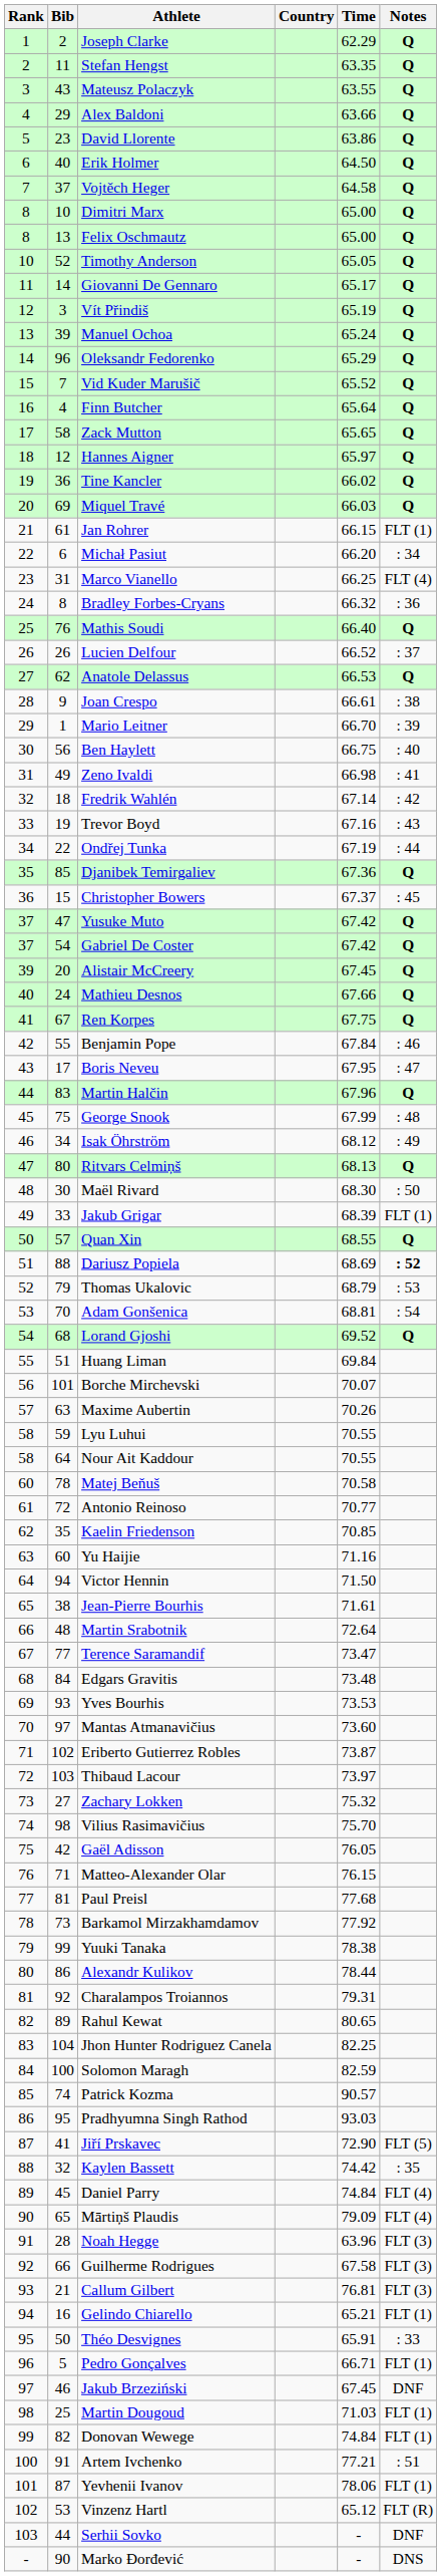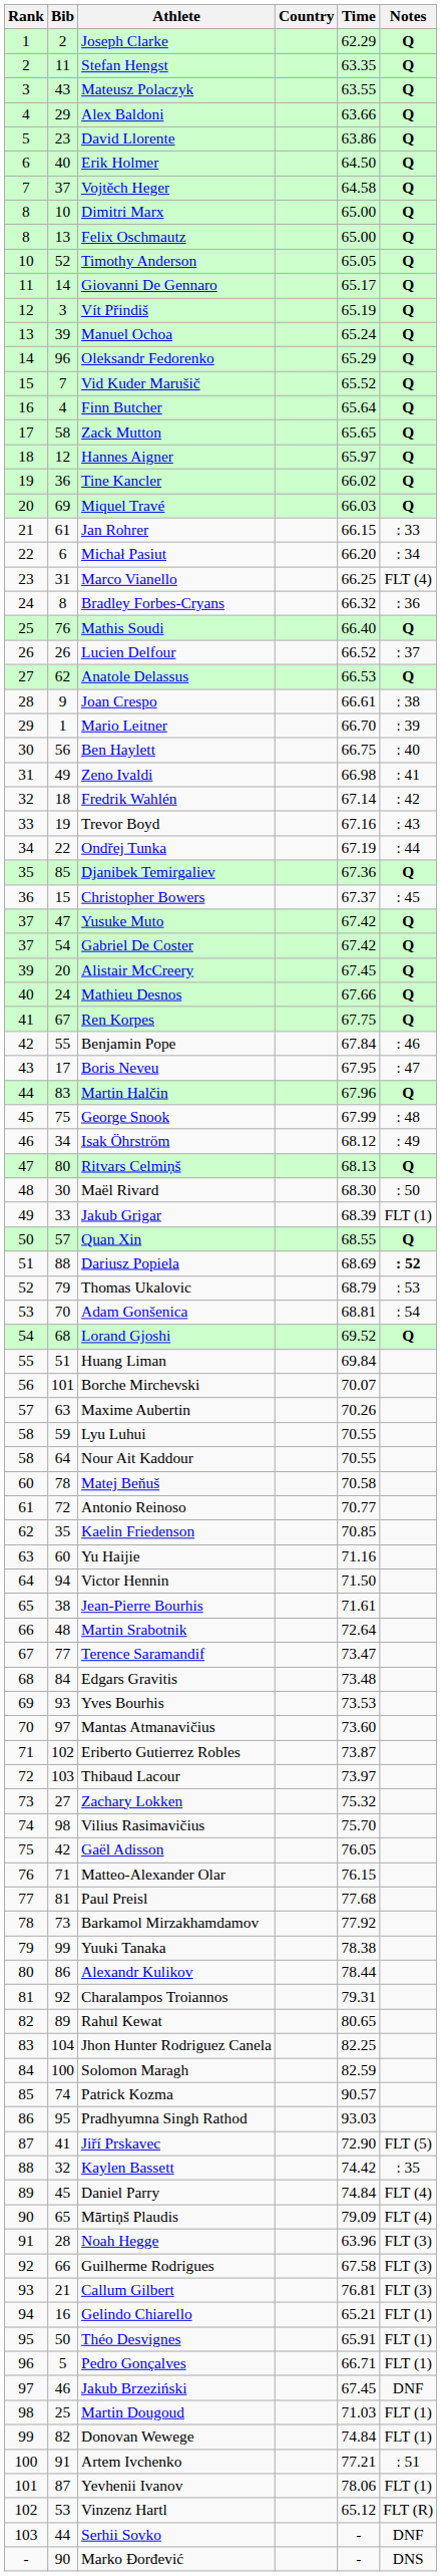 <table class="wikitable" style="text-align:center">
 <tr>
 <th>Rank</th>
 <th>Bib</th>
 <th>Athlete</th>
 <th>Country</th>
 <th>Time</th>
 <th>Notes</th>
 </tr>
 <tr bgcolor=ccffcc>
 <td>1</td>
 <td>2</td>
 <td align=left><a href='#'>Joseph Clarke</a></td>
 <td align=left></td>
 <td>62.29</td>
 <td><strong>Q</strong></td>
 </tr>
 <tr bgcolor=ccffcc>
 <td>2</td>
 <td>11</td>
 <td align=left><a href='#'>Stefan Hengst</a></td>
 <td align=left></td>
 <td>63.35</td>
 <td><strong>Q</strong></td>
 </tr>
 <tr bgcolor=ccffcc>
 <td>3</td>
 <td>43</td>
 <td align=left><a href='#'>Mateusz Polaczyk</a></td>
 <td align=left></td>
 <td>63.55</td>
 <td><strong>Q</strong></td>
 </tr>
 <tr bgcolor=ccffcc>
 <td>4</td>
 <td>29</td>
 <td align=left><a href='#'>Alex Baldoni</a></td>
 <td align=left></td>
 <td>63.66</td>
 <td><strong>Q</strong></td>
 </tr>
 <tr bgcolor=ccffcc>
 <td>5</td>
 <td>23</td>
 <td align=left><a href='#'>David Llorente</a></td>
 <td align=left></td>
 <td>63.86</td>
 <td><strong>Q</strong></td>
 </tr>
 <tr bgcolor=ccffcc>
 <td>6</td>
 <td>40</td>
 <td align=left><a href='#'>Erik Holmer</a></td>
 <td align=left></td>
 <td>64.50</td>
 <td><strong>Q</strong></td>
 </tr>
 <tr bgcolor=ccffcc>
 <td>7</td>
 <td>37</td>
 <td align=left><a href='#'>Vojtěch Heger</a></td>
 <td align=left></td>
 <td>64.58</td>
 <td><strong>Q</strong></td>
 </tr>
 <tr bgcolor=ccffcc>
 <td>8</td>
 <td>10</td>
 <td align=left><a href='#'>Dimitri Marx</a></td>
 <td align=left></td>
 <td>65.00</td>
 <td><strong>Q</strong></td>
 </tr>
 <tr bgcolor=ccffcc>
 <td>8</td>
 <td>13</td>
 <td align=left><a href='#'>Felix Oschmautz</a></td>
 <td align=left></td>
 <td>65.00</td>
 <td><strong>Q</strong></td>
 </tr>
 <tr bgcolor=ccffcc>
 <td>10</td>
 <td>52</td>
 <td align=left><a href='#'>Timothy Anderson</a></td>
 <td align=left></td>
 <td>65.05</td>
 <td><strong>Q</strong></td>
 </tr>
 <tr bgcolor=ccffcc>
 <td>11</td>
 <td>14</td>
 <td align=left><a href='#'>Giovanni De Gennaro</a></td>
 <td align=left></td>
 <td>65.17</td>
 <td><strong>Q</strong></td>
 </tr>
 <tr bgcolor=ccffcc>
 <td>12</td>
 <td>3</td>
 <td align=left><a href='#'>Vít Přindiš</a></td>
 <td align=left></td>
 <td>65.19</td>
 <td><strong>Q</strong></td>
 </tr>
 <tr bgcolor=ccffcc>
 <td>13</td>
 <td>39</td>
 <td align=left><a href='#'>Manuel Ochoa</a></td>
 <td align=left></td>
 <td>65.24</td>
 <td><strong>Q</strong></td>
 </tr>
 <tr bgcolor=ccffcc>
 <td>14</td>
 <td>96</td>
 <td align=left><a href='#'>Oleksandr Fedorenko</a></td>
 <td align=left></td>
 <td>65.29</td>
 <td><strong>Q</strong></td>
 </tr>
 <tr bgcolor=ccffcc>
 <td>15</td>
 <td>7</td>
 <td align=left><a href='#'>Vid Kuder Marušič</a></td>
 <td align=left></td>
 <td>65.52</td>
 <td><strong>Q</strong></td>
 </tr>
 <tr bgcolor=ccffcc>
 <td>16</td>
 <td>4</td>
 <td align=left><a href='#'>Finn Butcher</a></td>
 <td align=left></td>
 <td>65.64</td>
 <td><strong>Q</strong></td>
 </tr>
 <tr bgcolor=ccffcc>
 <td>17</td>
 <td>58</td>
 <td align=left><a href='#'>Zack Mutton</a></td>
 <td align=left></td>
 <td>65.65</td>
 <td><strong>Q</strong></td>
 </tr>
 <tr bgcolor=ccffcc>
 <td>18</td>
 <td>12</td>
 <td align=left><a href='#'>Hannes Aigner</a></td>
 <td align=left></td>
 <td>65.97</td>
 <td><strong>Q</strong></td>
 </tr>
 <tr bgcolor=ccffcc>
 <td>19</td>
 <td>36</td>
 <td align=left><a href='#'>Tine Kancler</a></td>
 <td align=left></td>
 <td>66.02</td>
 <td><strong>Q</strong></td>
 </tr>
 <tr bgcolor=ccffcc>
 <td>20</td>
 <td>69</td>
 <td align=left><a href='#'>Miquel Travé</a></td>
 <td align=left></td>
 <td>66.03</td>
 <td><strong>Q</strong></td>
 </tr>
 <tr>
 <td>21</td>
 <td>61</td>
 <td align=left><a href='#'>Jan Rohrer</a></td>
 <td align=left></td>
 <td>66.15</td>
-<td>FLT (1)</td>
+<td>: 33</td>
 </tr>
 <tr>
 <td>22</td>
 <td>6</td>
 <td align=left><a href='#'>Michał Pasiut</a></td>
 <td align=left></td>
 <td>66.20</td>
 <td>: 34</td>
 </tr>
 <tr>
 <td>23</td>
 <td>31</td>
 <td align=left><a href='#'>Marco Vianello</a></td>
 <td align=left></td>
 <td>66.25</td>
 <td>FLT (4)</td>
 </tr>
 <tr>
 <td>24</td>
 <td>8</td>
 <td align=left><a href='#'>Bradley Forbes-Cryans</a></td>
 <td align=left></td>
 <td>66.32</td>
 <td>: 36</td>
 </tr>
 <tr bgcolor=ccffcc>
 <td>25</td>
 <td>76</td>
 <td align=left><a href='#'>Mathis Soudi</a></td>
 <td align=left></td>
 <td>66.40</td>
 <td><strong>Q</strong></td>
 </tr>
 <tr>
 <td>26</td>
 <td>26</td>
 <td align=left><a href='#'>Lucien Delfour</a></td>
 <td align=left></td>
 <td>66.52</td>
 <td>: 37</td>
 </tr>
 <tr bgcolor=ccffcc>
 <td>27</td>
 <td>62</td>
 <td align=left><a href='#'>Anatole Delassus</a></td>
 <td align=left></td>
 <td>66.53</td>
 <td><strong>Q</strong></td>
 </tr>
 <tr>
 <td>28</td>
 <td>9</td>
 <td align=left><a href='#'>Joan Crespo</a></td>
 <td align=left></td>
 <td>66.61</td>
 <td>: 38</td>
 </tr>
 <tr>
 <td>29</td>
 <td>1</td>
 <td align=left><a href='#'>Mario Leitner</a></td>
 <td align=left></td>
 <td>66.70</td>
 <td>: 39</td>
 </tr>
 <tr>
 <td>30</td>
 <td>56</td>
 <td align=left><a href='#'>Ben Haylett</a></td>
 <td align=left></td>
 <td>66.75</td>
 <td>: 40</td>
 </tr>
 <tr>
 <td>31</td>
 <td>49</td>
 <td align=left><a href='#'>Zeno Ivaldi</a></td>
 <td align=left></td>
 <td>66.98</td>
 <td>: 41</td>
 </tr>
 <tr>
 <td>32</td>
 <td>18</td>
 <td align=left><a href='#'>Fredrik Wahlén</a></td>
 <td align=left></td>
 <td>67.14</td>
 <td>: 42</td>
 </tr>
 <tr>
 <td>33</td>
 <td>19</td>
 <td align=left>Trevor Boyd</td>
 <td align=left></td>
 <td>67.16</td>
 <td>: 43</td>
 </tr>
 <tr>
 <td>34</td>
 <td>22</td>
 <td align=left><a href='#'>Ondřej Tunka</a></td>
 <td align=left></td>
 <td>67.19</td>
 <td>: 44</td>
 </tr>
 <tr bgcolor=ccffcc>
 <td>35</td>
 <td>85</td>
 <td align=left><a href='#'>Djanibek Temirgaliev</a></td>
 <td align=left></td>
 <td>67.36</td>
 <td><strong>Q</strong></td>
 </tr>
 <tr>
 <td>36</td>
 <td>15</td>
 <td align=left><a href='#'>Christopher Bowers</a></td>
 <td align=left></td>
 <td>67.37</td>
 <td>: 45</td>
 </tr>
 <tr bgcolor=ccffcc>
 <td>37</td>
 <td>47</td>
 <td align=left><a href='#'>Yusuke Muto</a></td>
 <td align=left></td>
 <td>67.42</td>
 <td><strong>Q</strong></td>
 </tr>
 <tr bgcolor=ccffcc>
 <td>37</td>
 <td>54</td>
 <td align=left><a href='#'>Gabriel De Coster</a></td>
 <td align=left></td>
 <td>67.42</td>
 <td><strong>Q</strong></td>
 </tr>
 <tr bgcolor=ccffcc>
 <td>39</td>
 <td>20</td>
 <td align=left><a href='#'>Alistair McCreery</a></td>
 <td align=left></td>
 <td>67.45</td>
 <td><strong>Q</strong></td>
 </tr>
 <tr bgcolor=ccffcc>
 <td>40</td>
 <td>24</td>
 <td align=left><a href='#'>Mathieu Desnos</a></td>
 <td align=left></td>
 <td>67.66</td>
 <td><strong>Q</strong></td>
 </tr>
 <tr bgcolor=ccffcc>
 <td>41</td>
 <td>67</td>
 <td align=left><a href='#'>Ren Korpes</a></td>
 <td align=left></td>
 <td>67.75</td>
 <td><strong>Q</strong></td>
 </tr>
 <tr>
 <td>42</td>
 <td>55</td>
 <td align=left>Benjamin Pope</td>
 <td align=left></td>
 <td>67.84</td>
 <td>: 46</td>
 </tr>
 <tr>
 <td>43</td>
 <td>17</td>
 <td align=left><a href='#'>Boris Neveu</a></td>
 <td align=left></td>
 <td>67.95</td>
 <td>: 47</td>
 </tr>
 <tr bgcolor=ccffcc>
 <td>44</td>
 <td>83</td>
 <td align=left><a href='#'>Martin Halčin</a></td>
 <td align=left></td>
 <td>67.96</td>
 <td><strong>Q</strong></td>
 </tr>
 <tr>
 <td>45</td>
 <td>75</td>
 <td align=left><a href='#'>George Snook</a></td>
 <td align=left></td>
 <td>67.99</td>
 <td>: 48</td>
 </tr>
 <tr>
 <td>46</td>
 <td>34</td>
 <td align=left><a href='#'>Isak Öhrström</a></td>
 <td align=left></td>
 <td>68.12</td>
 <td>: 49</td>
 </tr>
 <tr bgcolor=ccffcc>
 <td>47</td>
 <td>80</td>
 <td align=left><a href='#'>Ritvars Celmiņš</a></td>
 <td align=left></td>
 <td>68.13</td>
 <td><strong>Q</strong></td>
 </tr>
 <tr>
 <td>48</td>
 <td>30</td>
 <td align=left>Maël Rivard</td>
 <td align=left></td>
 <td>68.30</td>
 <td>: 50</td>
 </tr>
 <tr>
 <td>49</td>
 <td>33</td>
 <td align=left><a href='#'>Jakub Grigar</a></td>
 <td align=left></td>
 <td>68.39</td>
 <td>FLT (1)</td>
 </tr>
 <tr bgcolor=ccffcc>
 <td>50</td>
 <td>57</td>
 <td align=left><a href='#'>Quan Xin</a></td>
 <td align=left></td>
 <td>68.55</td>
 <td><strong>Q</strong></td>
 </tr>
 <tr>
 <td>51</td>
 <td>88</td>
 <td align=left><a href='#'>Dariusz Popiela</a></td>
 <td align=left></td>
 <td>68.69</td>
 <td><strong>: 52</strong></td>
 </tr>
 <tr>
 <td>52</td>
 <td>79</td>
 <td align=left>Thomas Ukalovic</td>
 <td align=left></td>
 <td>68.79</td>
 <td>: 53</td>
 </tr>
 <tr>
 <td>53</td>
 <td>70</td>
 <td align=left><a href='#'>Adam Gonšenica</a></td>
 <td align=left></td>
 <td>68.81</td>
 <td>: 54</td>
 </tr>
 <tr bgcolor=ccffcc>
 <td>54</td>
 <td>68</td>
 <td align=left><a href='#'>Lorand Gjoshi</a></td>
 <td align=left></td>
 <td>69.52</td>
 <td><strong>Q</strong></td>
 </tr>
 <tr>
 <td>55</td>
 <td>51</td>
 <td align=left>Huang Liman</td>
 <td align=left></td>
 <td>69.84</td>
 <td></td>
 </tr>
 <tr>
 <td>56</td>
 <td>101</td>
 <td align=left>Borche Mirchevski</td>
 <td align=left></td>
 <td>70.07</td>
 <td></td>
 </tr>
 <tr>
 <td>57</td>
 <td>63</td>
 <td align=left>Maxime Aubertin</td>
 <td align=left></td>
 <td>70.26</td>
 <td></td>
 </tr>
 <tr>
 <td>58</td>
 <td>59</td>
 <td align=left>Lyu Luhui</td>
 <td align=left></td>
 <td>70.55</td>
 <td></td>
 </tr>
 <tr>
 <td>58</td>
 <td>64</td>
 <td align=left>Nour Ait Kaddour</td>
 <td align=left></td>
 <td>70.55</td>
 <td></td>
 </tr>
 <tr>
 <td>60</td>
 <td>78</td>
 <td align=left><a href='#'>Matej Beňuš</a></td>
 <td align=left></td>
 <td>70.58</td>
 <td></td>
 </tr>
 <tr>
 <td>61</td>
 <td>72</td>
 <td align=left>Antonio Reinoso</td>
 <td align=left></td>
 <td>70.77</td>
 <td></td>
 </tr>
 <tr>
 <td>62</td>
 <td>35</td>
 <td align=left><a href='#'>Kaelin Friedenson</a></td>
 <td align=left></td>
 <td>70.85</td>
 <td></td>
 </tr>
 <tr>
 <td>63</td>
 <td>60</td>
 <td align=left>Yu Haijie</td>
 <td align=left></td>
 <td>71.16</td>
 <td></td>
 </tr>
 <tr>
 <td>64</td>
 <td>94</td>
 <td align=left>Victor Hennin</td>
 <td align=left></td>
 <td>71.50</td>
 <td></td>
 </tr>
 <tr>
 <td>65</td>
 <td>38</td>
 <td align=left><a href='#'>Jean-Pierre Bourhis</a></td>
 <td align=left></td>
 <td>71.61</td>
 <td></td>
 </tr>
 <tr>
 <td>66</td>
 <td>48</td>
 <td align=left><a href='#'>Martin Srabotnik</a></td>
 <td align=left></td>
 <td>72.64</td>
 <td></td>
 </tr>
 <tr>
 <td>67</td>
 <td>77</td>
 <td align=left><a href='#'>Terence Saramandif</a></td>
 <td align=left></td>
 <td>73.47</td>
 <td></td>
 </tr>
 <tr>
 <td>68</td>
 <td>84</td>
 <td align=left>Edgars Gravitis</td>
 <td align=left></td>
 <td>73.48</td>
 <td></td>
 </tr>
 <tr>
 <td>69</td>
 <td>93</td>
 <td align=left>Yves Bourhis</td>
 <td align=left></td>
 <td>73.53</td>
 <td></td>
 </tr>
 <tr>
 <td>70</td>
 <td>97</td>
 <td align=left>Mantas Atmanavičius</td>
 <td align=left></td>
 <td>73.60</td>
 <td></td>
 </tr>
 <tr>
 <td>71</td>
 <td>102</td>
 <td align=left>Eriberto Gutierrez Robles</td>
 <td align=left></td>
 <td>73.87</td>
 <td></td>
 </tr>
 <tr>
 <td>72</td>
 <td>103</td>
 <td align=left>Thibaud Lacour</td>
 <td align=left></td>
 <td>73.97</td>
 <td></td>
 </tr>
 <tr>
 <td>73</td>
 <td>27</td>
 <td align=left><a href='#'>Zachary Lokken</a></td>
 <td align=left></td>
 <td>75.32</td>
 <td></td>
 </tr>
 <tr>
 <td>74</td>
 <td>98</td>
 <td align=left>Vilius Rasimavičius</td>
 <td align=left></td>
 <td>75.70</td>
 <td></td>
 </tr>
 <tr>
 <td>75</td>
 <td>42</td>
 <td align=left><a href='#'>Gaël Adisson</a></td>
 <td align=left></td>
 <td>76.05</td>
 <td></td>
 </tr>
 <tr>
 <td>76</td>
 <td>71</td>
 <td align=left>Matteo-Alexander Olar</td>
 <td align=left></td>
 <td>76.15</td>
 <td></td>
 </tr>
 <tr>
 <td>77</td>
 <td>81</td>
 <td align=left>Paul Preisl</td>
 <td align=left></td>
 <td>77.68</td>
 <td></td>
 </tr>
 <tr>
 <td>78</td>
 <td>73</td>
 <td align=left>Barkamol Mirzakhamdamov</td>
 <td align=left></td>
 <td>77.92</td>
 <td></td>
 </tr>
 <tr>
 <td>79</td>
 <td>99</td>
 <td align=left>Yuuki Tanaka</td>
 <td align=left></td>
 <td>78.38</td>
 <td></td>
 </tr>
 <tr>
 <td>80</td>
 <td>86</td>
 <td align=left><a href='#'>Alexandr Kulikov</a></td>
 <td align=left></td>
 <td>78.44</td>
 <td></td>
 </tr>
 <tr>
 <td>81</td>
 <td>92</td>
 <td align=left>Charalampos Troiannos</td>
 <td align=left></td>
 <td>79.31</td>
 <td></td>
 </tr>
 <tr>
 <td>82</td>
 <td>89</td>
 <td align=left>Rahul Kewat</td>
 <td align=left></td>
 <td>80.65</td>
 <td></td>
 </tr>
 <tr>
 <td>83</td>
 <td>104</td>
 <td align=left>Jhon Hunter Rodriguez Canela</td>
 <td align=left></td>
 <td>82.25</td>
 <td></td>
 </tr>
 <tr>
 <td>84</td>
 <td>100</td>
 <td align=left>Solomon Maragh</td>
 <td align=left></td>
 <td>82.59</td>
 <td></td>
 </tr>
 <tr>
 <td>85</td>
 <td>74</td>
 <td align=left>Patrick Kozma</td>
 <td align=left></td>
 <td>90.57</td>
 <td></td>
 </tr>
 <tr>
 <td>86</td>
 <td>95</td>
 <td align=left>Pradhyumna Singh Rathod</td>
 <td align=left></td>
 <td>93.03</td>
 <td></td>
 </tr>
 <tr>
 <td>87</td>
 <td>41</td>
 <td align=left><a href='#'>Jiří Prskavec</a></td>
 <td align=left></td>
 <td>72.90</td>
 <td>FLT (5)</td>
 </tr>
 <tr>
 <td>88</td>
 <td>32</td>
 <td align=left><a href='#'>Kaylen Bassett</a></td>
 <td align=left></td>
 <td>74.42</td>
 <td>: 35</td>
 </tr>
 <tr>
 <td>89</td>
 <td>45</td>
 <td align=left>Daniel Parry</td>
 <td align=left></td>
 <td>74.84</td>
 <td>FLT (4)</td>
 </tr>
 <tr>
 <td>90</td>
 <td>65</td>
 <td align=left>Mārtiņš Plaudis</td>
 <td align=left></td>
 <td>79.09</td>
 <td>FLT (4)</td>
 </tr>
 <tr>
 <td>91</td>
 <td>28</td>
 <td align=left><a href='#'>Noah Hegge</a></td>
 <td align=left></td>
 <td>63.96</td>
 <td>FLT (3)</td>
 </tr>
 <tr>
 <td>92</td>
 <td>66</td>
 <td align=left>Guilherme Rodrigues</td>
 <td align=left></td>
 <td>67.58</td>
 <td>FLT (3)</td>
 </tr>
 <tr>
 <td>93</td>
 <td>21</td>
 <td align=left><a href='#'>Callum Gilbert</a></td>
 <td align=left></td>
 <td>76.81</td>
 <td>FLT (3)</td>
 </tr>
 <tr>
 <td>94</td>
 <td>16</td>
 <td align=left><a href='#'>Gelindo Chiarello</a></td>
 <td align=left></td>
 <td>65.21</td>
 <td>FLT (1)</td>
 </tr>
 <tr>
 <td>95</td>
 <td>50</td>
 <td align=left><a href='#'>Théo Desvignes</a></td>
 <td align=left></td>
 <td>65.91</td>
-<td>: 33</td>
+<td>FLT (1)</td>
 </tr>
 <tr>
 <td>96</td>
 <td>5</td>
 <td align=left><a href='#'>Pedro Gonçalves</a></td>
 <td align=left></td>
 <td>66.71</td>
 <td>FLT (1)</td>
 </tr>
 <tr>
 <td>97</td>
 <td>46</td>
 <td align=left><a href='#'>Jakub Brzeziński</a></td>
 <td align=left></td>
 <td>67.45</td>
 <td>DNF</td>
 </tr>
 <tr>
 <td>98</td>
 <td>25</td>
 <td align=left><a href='#'>Martin Dougoud</a></td>
 <td align=left></td>
 <td>71.03</td>
 <td>FLT (1)</td>
 </tr>
 <tr>
 <td>99</td>
 <td>82</td>
 <td align=left>Donovan Wewege</td>
 <td align=left></td>
 <td>74.84</td>
 <td>FLT (1)</td>
 </tr>
 <tr>
 <td>100</td>
 <td>91</td>
 <td align=left>Artem Ivchenko</td>
 <td align=left></td>
 <td>77.21</td>
 <td>: 51</td>
 </tr>
 <tr>
 <td>101</td>
 <td>87</td>
 <td align=left>Yevhenii Ivanov</td>
 <td align=left></td>
 <td>78.06</td>
 <td>FLT (1)</td>
 </tr>
 <tr>
 <td>102</td>
 <td>53</td>
 <td align=left>Vinzenz Hartl</td>
 <td align=left></td>
 <td>65.12</td>
 <td>FLT (R)</td>
 </tr>
 <tr>
 <td>103</td>
 <td>44</td>
 <td align=left><a href='#'>Serhii Sovko</a></td>
 <td align=left></td>
 <td>-</td>
 <td>DNF</td>
 </tr>
 <tr>
 <td>-</td>
 <td>90</td>
 <td align=left>Marko Đorđević</td>
 <td align=left></td>
 <td>-</td>
 <td>DNS</td>
 </tr>
 </table>
